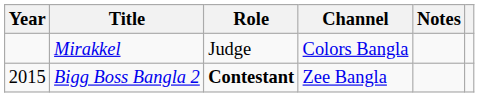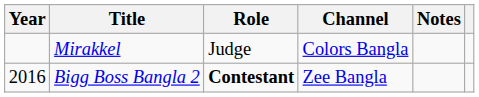 <table class="wikitable plainrowheaders sortable" style="margin-right: 0;">
 <tr>
 <th scope="col">Year</th>
 <th scope="col">Title</th>
 <th>Role</th>
 <th scope="col">Channel</th>
 <th scope="col" class="unsortable">Notes</th>
 <th scope="col" class="unsortable"></th>
 </tr>
 <tr>
 <td></td>
 <td><em><a href='#'>Mirakkel</a></em></td>
 <td>Judge</td>
 <td><a href='#'>Colors Bangla</a></td>
 <td></td>
 <td></td>
 </tr>
 <tr>
-<td>2015</td>
+<td>2016</td>
 <td><em><a href='#'>Bigg Boss Bangla 2</a></em></td>
 <td><strong>Contestant</strong></td>
 <td><a href='#'>Zee Bangla</a></td>
 <td></td>
 <td></td>
 </tr>
 </table>
